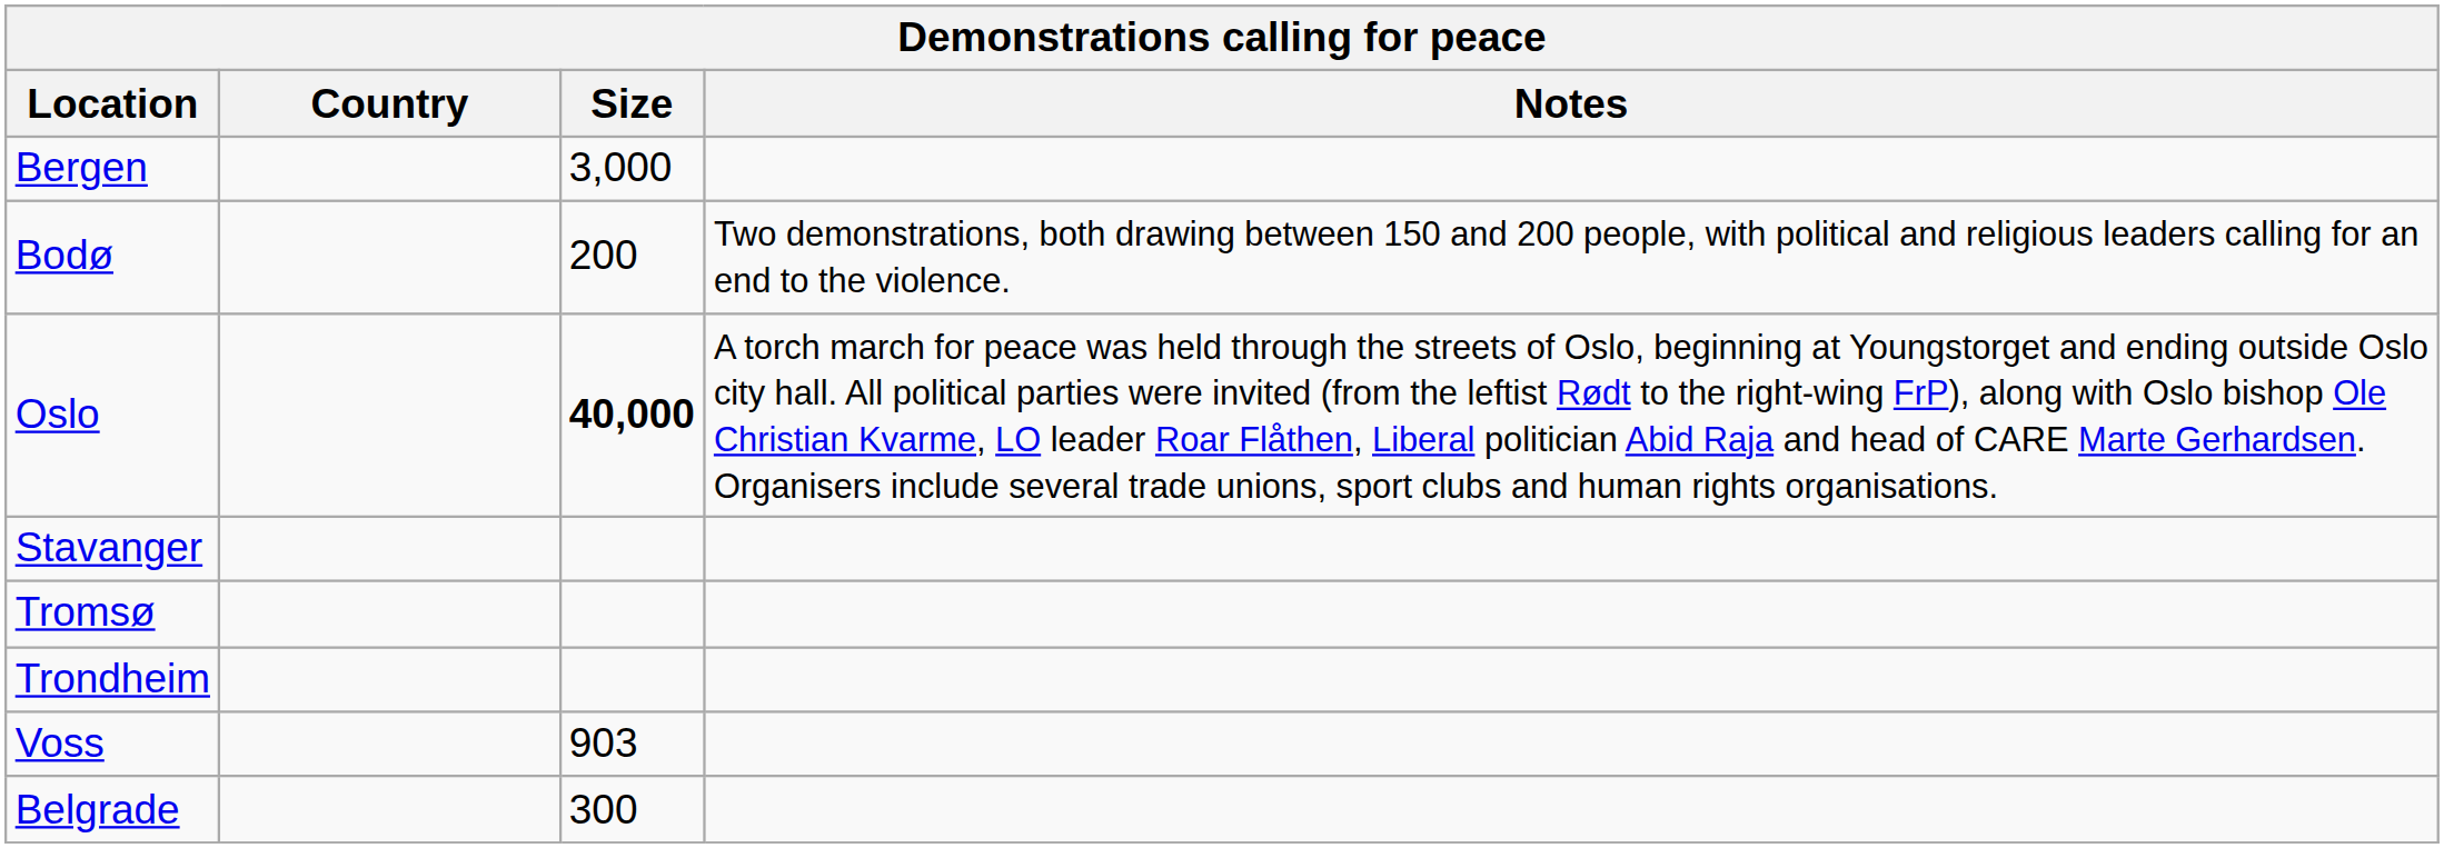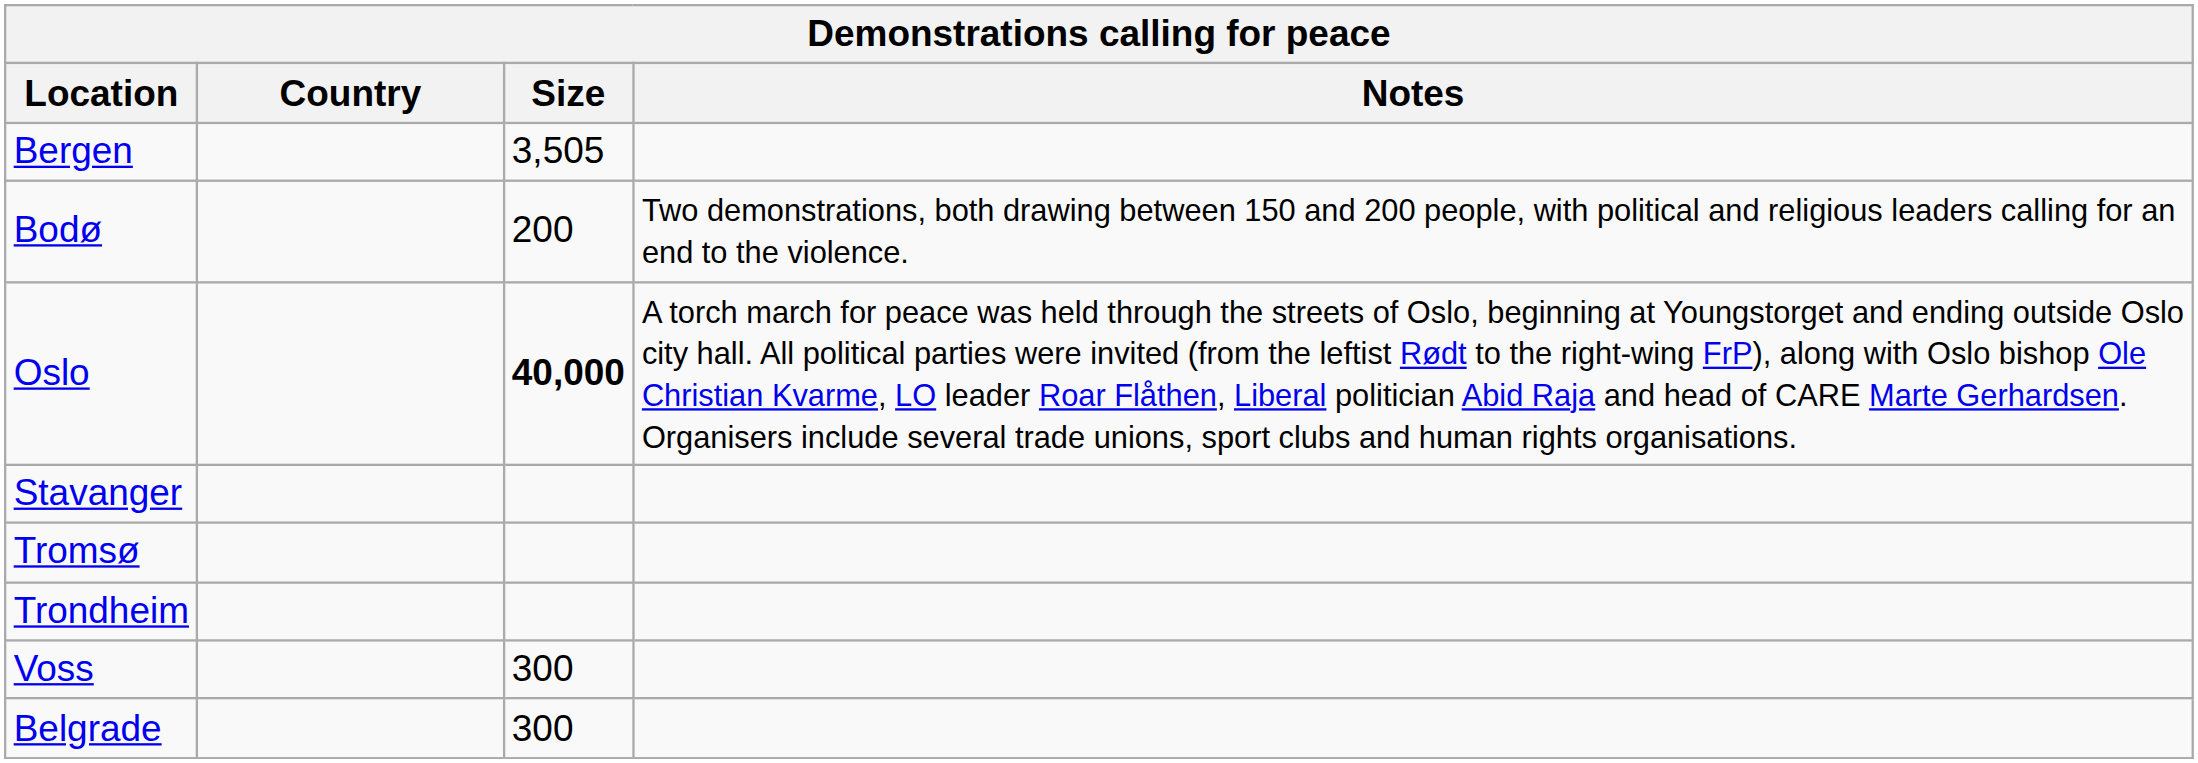 <table class="wikitable sortable collapsible collapsed" style="width:75%;">
 <tr>
 <th Colspan=4>Demonstrations calling for peace</th>
 </tr>
 <tr>
 <th>Location</th>
 <th style="width:125px;">Country</th>
 <th>Size</th>
 <th>Notes</th>
 </tr>
 <tr>
 <td><a href='#'>Bergen</a></td>
 <td></td>
-<td>3,000</td>
+<td>3,505</td>
 <td></td>
 </tr>
 <tr>
 <td><a href='#'>Bodø</a></td>
 <td></td>
 <td>200</td>
 <td><small>Two demonstrations, both drawing between 150 and 200 people, with political and religious leaders calling for an end to the violence.</small></td>
 </tr>
 <tr>
 <td><a href='#'>Oslo</a></td>
 <td></td>
 <td><strong>40,000</strong></td>
 <td><small>A torch march for peace was held through the streets of Oslo, beginning at Youngstorget and ending outside Oslo city hall. All political parties were invited (from the leftist <a href='#'>Rødt</a> to the right-wing <a href='#'>FrP</a>), along with Oslo bishop <a href='#'>Ole Christian Kvarme</a>, <a href='#'>LO</a> leader <a href='#'>Roar Flåthen</a>, <a href='#'>Liberal</a> politician <a href='#'>Abid Raja</a> and head of CARE <a href='#'>Marte Gerhardsen</a>. Organisers include several trade unions, sport clubs and human rights organisations.</small></td>
 </tr>
 <tr>
 <td><a href='#'>Stavanger</a></td>
 <td></td>
 <td></td>
 <td></td>
 </tr>
 <tr>
 <td><a href='#'>Tromsø</a></td>
 <td></td>
 <td></td>
 <td></td>
 </tr>
 <tr>
 <td><a href='#'>Trondheim</a></td>
 <td></td>
 <td></td>
 <td></td>
 </tr>
 <tr>
 <td><a href='#'>Voss</a></td>
 <td></td>
-<td>903</td>
+<td>300</td>
 <td></td>
 </tr>
 <tr>
 <td><a href='#'>Belgrade</a></td>
 <td></td>
 <td>300</td>
 <td></td>
 </tr>
 </table>
